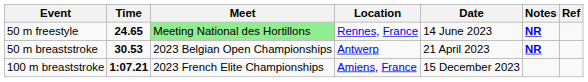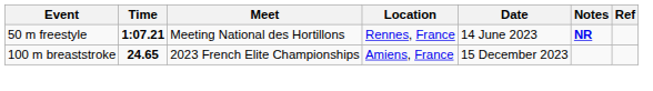 <table class="wikitable">
 <tr>
 <th>Event</th>
 <th>Time</th>
 <th>Meet</th>
 <th>Location</th>
 <th>Date</th>
 <th>Notes</th>
 <th>Ref</th>
 </tr>
 <tr>
 <td>50 m freestyle</td>
-<td style="text-align:center;"><strong>24.65</strong></td>
-<td style="background: lightgreen;">Meeting National des Hortillons</td>
+<td style="text-align:center;"><strong>1:07.21</strong></td>
+<td>Meeting National des Hortillons</td>
 <td><a href='#'>Rennes</a>, <a href='#'>France</a></td>
 <td>14 June 2023</td>
 <td><strong><a href='#'>NR</a></strong></td>
 <td></td>
 </tr>
 <tr>
-<td>50 m breaststroke</td>
-<td style="text-align:center;"><strong>30.53</strong></td>
-<td>2023 Belgian Open Championships</td>
-<td><a href='#'>Antwerp</a></td>
-<td>21 April 2023</td>
-<td><strong><a href='#'>NR</a></strong></td>
-<td style="text-align:center;"></td>
-</tr>
-<tr>
 <td>100 m breaststroke</td>
-<td style="text-align:center;"><strong>1:07.21</strong></td>
+<td style="text-align:center;"><strong>24.65</strong></td>
 <td>2023 French Elite Championships</td>
 <td><a href='#'>Amiens</a>, <a href='#'>France</a></td>
 <td>15 December 2023</td>
 <td></td>
 <td style="text-align:center;"></td>
 </tr>
 </table>
